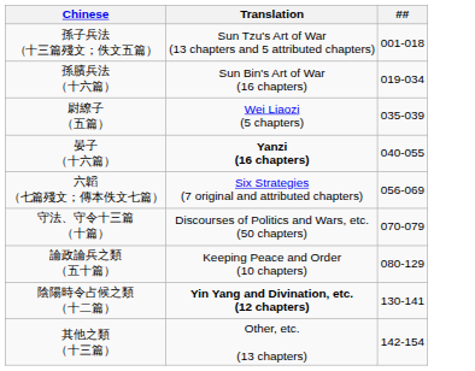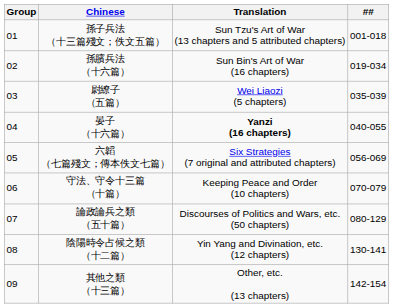 <table class = "wikitable" height="50%" style="border-collapse: collapse" bordercolor="#111111" cellpadding="0" cellspacing="0">
 <tr ---->
+<th height="100%"><span>Group</span></th>
 <th height="100%"><a href='#'>Chinese</a></th>
 <th height="100%">Translation</th>
 <th height="100%">##</th>
 </tr>
 <tr ---->
+<td height="100%">01</td>
 <td align="center" height="100%">孫子兵法<span><br>（十三篇殘文；佚文五篇）</span></td>
 <td align="center" height="100%">Sun Tzu's Art of War<br>(13 chapters and 5 attributed chapters)</td>
 <td height="100%">001-018</td>
 </tr>
 <tr ---->
+<td height="100%">02</td>
 <td align="center" height="100%">孫臏兵法<span><br>（十六篇）</span></td>
 <td align="center" height="100%">Sun Bin's Art of War<br>(16 chapters)</td>
 <td height="100%">019-034</td>
 </tr>
 <tr ---->
+<td height="100%">03</td>
 <td align="center" height="100%">尉繚子<span><br>（五篇）</span></td>
 <td align="center" height="100%"><a href='#'>Wei Liaozi</a><br>(5 chapters)</td>
 <td height="100%">035-039</td>
 </tr>
 <tr ---->
+<td height="100%">04</td>
 <td align="center" height="100%">晏子<span><br>（十六篇）</span></td>
 <td align="center" height="100%"><strong>Yanzi<br>(16 chapters)</strong></td>
 <td height="100%">040-055</td>
 </tr>
 <tr ---->
+<td height="100%">05</td>
 <td align="center" height="100%">六韜<span><br>（七篇殘文；傳本佚文七篇）</span></td>
 <td align="center" height="100%"><a href='#'>Six Strategies</a><br>(7 original and attributed chapters)</td>
 <td height="100%">056-069</td>
 </tr>
 <tr ---->
+<td height="100%">06</td>
 <td align="center" height="100%">守法<span>、守令十三篇<br>（十篇）</span></td>
-<td align="center" height="100%">Discourses of Politics and Wars, etc.<br>(50 chapters)</td>
+<td align="center" height="100%">Keeping Peace and Order<br>(10 chapters)</td>
 <td height="100%">070-079</td>
 </tr>
 <tr ---->
+<td height="100%">07</td>
 <td align="center" height="100%">論政論兵之類<br>（五十篇）</td>
-<td align="center" height="100%">Keeping Peace and Order<br>(10 chapters)</td>
+<td align="center" height="100%">Discourses of Politics and Wars, etc.<br>(50 chapters)</td>
 <td height="100%">080-129</td>
 </tr>
 <tr ---->
+<td height="100%">08</td>
 <td align="center" height="100%">陰陽時令占候之類<br>（十二篇）</td>
-<td align="center" height="100%"><strong>Yin Yang and Divination, etc.<br>(12 chapters)</strong></td>
+<td align="center" height="100%">Yin Yang and Divination, etc.<br>(12 chapters)</td>
 <td height="100%">130-141</td>
 </tr>
 <tr ---->
+<td height="100%">09</td>
 <td align="center" height="100%">其他之類<br>（十三篇）</td>
 <td align="center" height="100%">Other, etc.<br><br>(13 chapters)</td>
 <td height="100%">142-154</td>
 </tr>
 </table>
